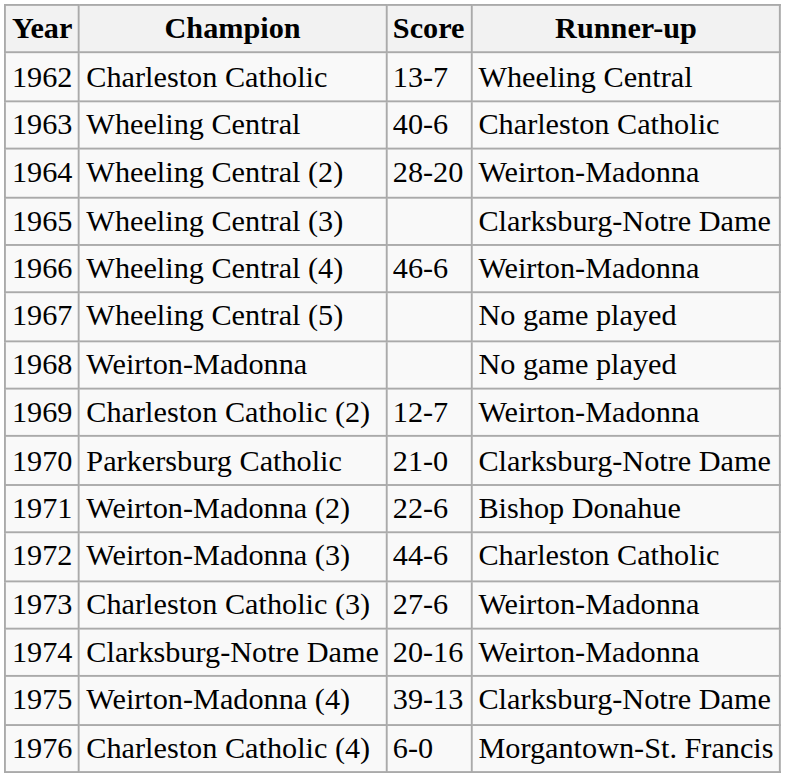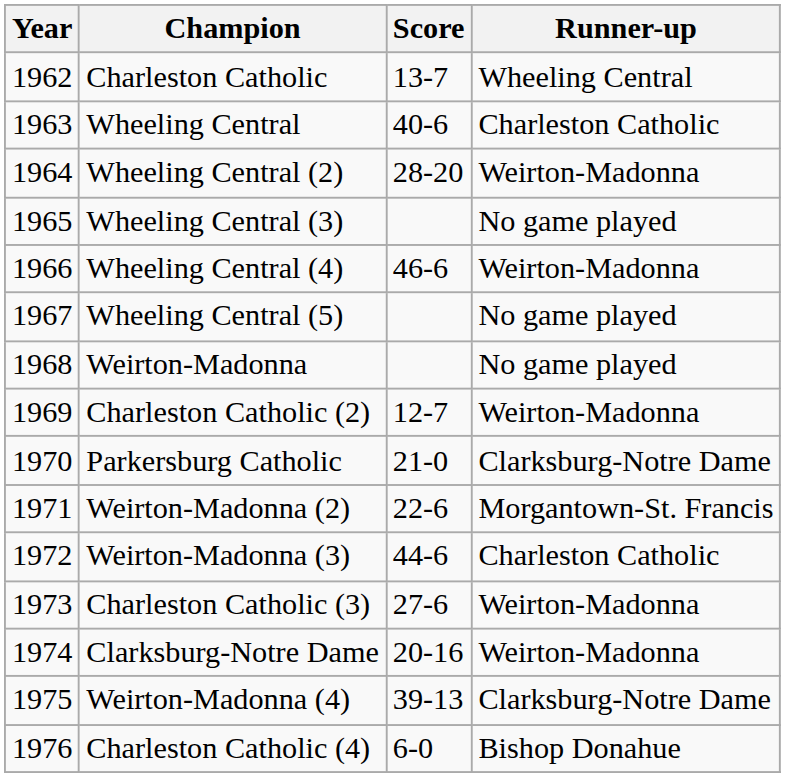 <table class="wikitable">
 <tr>
 <th>Year</th>
 <th>Champion</th>
 <th>Score</th>
 <th>Runner-up</th>
 </tr>
 <tr>
 <td>1962</td>
 <td>Charleston Catholic</td>
 <td>13-7</td>
 <td>Wheeling Central</td>
 </tr>
 <tr>
 <td>1963</td>
 <td>Wheeling Central</td>
 <td>40-6</td>
 <td>Charleston Catholic</td>
 </tr>
 <tr>
 <td>1964</td>
 <td>Wheeling Central (2)</td>
 <td>28-20</td>
 <td>Weirton-Madonna</td>
 </tr>
 <tr>
 <td>1965</td>
 <td>Wheeling Central (3)</td>
 <td></td>
-<td>Clarksburg-Notre Dame</td>
+<td>No game played</td>
 </tr>
 <tr>
 <td>1966</td>
 <td>Wheeling Central (4)</td>
 <td>46-6</td>
 <td>Weirton-Madonna</td>
 </tr>
 <tr>
 <td>1967</td>
 <td>Wheeling Central (5)</td>
 <td></td>
 <td>No game played</td>
 </tr>
 <tr>
 <td>1968</td>
 <td>Weirton-Madonna</td>
 <td></td>
 <td>No game played</td>
 </tr>
 <tr>
 <td>1969</td>
 <td>Charleston Catholic (2)</td>
 <td>12-7</td>
 <td>Weirton-Madonna</td>
 </tr>
 <tr>
 <td>1970</td>
 <td>Parkersburg Catholic</td>
 <td>21-0</td>
 <td>Clarksburg-Notre Dame</td>
 </tr>
 <tr>
 <td>1971</td>
 <td>Weirton-Madonna (2)</td>
 <td>22-6</td>
-<td>Bishop Donahue</td>
+<td>Morgantown-St. Francis</td>
 </tr>
 <tr>
 <td>1972</td>
 <td>Weirton-Madonna (3)</td>
 <td>44-6</td>
 <td>Charleston Catholic</td>
 </tr>
 <tr>
 <td>1973</td>
 <td>Charleston Catholic (3)</td>
 <td>27-6</td>
 <td>Weirton-Madonna</td>
 </tr>
 <tr>
 <td>1974</td>
 <td>Clarksburg-Notre Dame</td>
 <td>20-16</td>
 <td>Weirton-Madonna</td>
 </tr>
 <tr>
 <td>1975</td>
 <td>Weirton-Madonna (4)</td>
 <td>39-13</td>
 <td>Clarksburg-Notre Dame</td>
 </tr>
 <tr>
 <td>1976</td>
 <td>Charleston Catholic (4)</td>
 <td>6-0</td>
-<td>Morgantown-St. Francis</td>
+<td>Bishop Donahue</td>
 </tr>
 <tr>
 </tr>
 </table>
